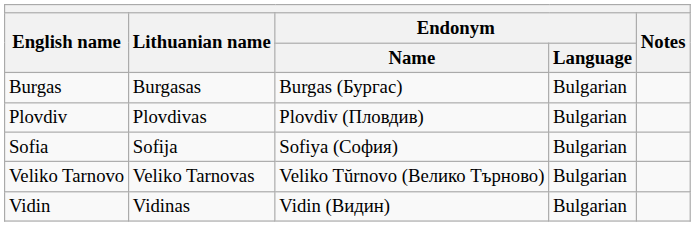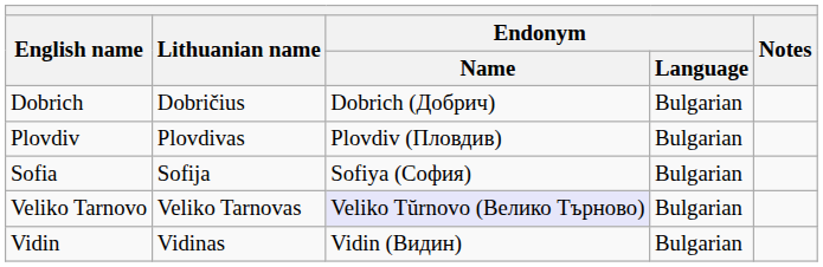 <table class="wikitable sortable">
 <tr>
 <th colspan="5"></th>
 </tr>
 <tr>
 <th rowspan="2">English name</th>
 <th rowspan="2">Lithuanian name</th>
 <th colspan="2">Endonym</th>
 <th rowspan="2">Notes</th>
 </tr>
 <tr>
 <th>Name</th>
 <th>Language</th>
 </tr>
 <tr>
-<td>Burgas</td>
-<td>Burgasas</td>
-<td>Burgas (Бургас)</td>
+<td>Dobrich</td>
+<td>Dobričius</td>
+<td>Dobrich (Добрич)</td>
 <td>Bulgarian</td>
 <td></td>
 </tr>
 <tr>
 <td>Plovdiv</td>
 <td>Plovdivas</td>
 <td>Plovdiv (Пловдив)</td>
 <td>Bulgarian</td>
 <td></td>
 </tr>
 <tr>
 <td>Sofia</td>
 <td>Sofija</td>
 <td>Sofiya (София)</td>
 <td>Bulgarian</td>
 <td></td>
 </tr>
 <tr>
 <td>Veliko Tarnovo</td>
 <td>Veliko Tarnovas</td>
-<td>Veliko Tŭrnovo (Велико Търново)</td>
+<td style="background: lavender;">Veliko Tŭrnovo (Велико Търново)</td>
 <td>Bulgarian</td>
 <td></td>
 </tr>
 <tr>
 <td>Vidin</td>
 <td>Vidinas</td>
 <td>Vidin (Видин)</td>
 <td>Bulgarian</td>
 <td></td>
 </tr>
 </table>
